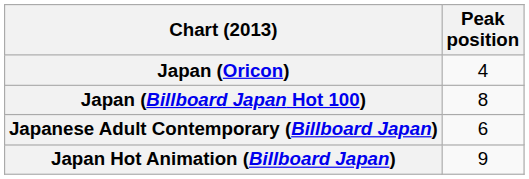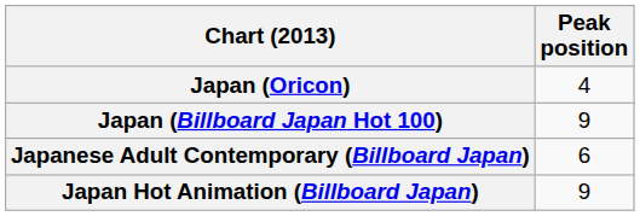 <table class="wikitable sortable plainrowheaders" style="text-align:center">
 <tr>
 <th scope="col">Chart (2013)</th>
 <th scope="col">Peak<br>position</th>
 </tr>
 <tr>
 <th scope="row">Japan (<a href='#'>Oricon</a>)</th>
 <td>4</td>
 </tr>
 <tr>
 <th scope="row">Japan (<a href='#'><em>Billboard Japan</em> Hot 100</a>)</th>
-<td>8</td>
+<td>9</td>
 </tr>
 <tr>
 <th scope="row">Japanese Adult Contemporary (<em><a href='#'>Billboard Japan</a></em>)</th>
 <td>6</td>
 </tr>
 <tr>
 <th scope="row">Japan Hot Animation (<em><a href='#'>Billboard Japan</a></em>)</th>
 <td>9</td>
 </tr>
 </table>
